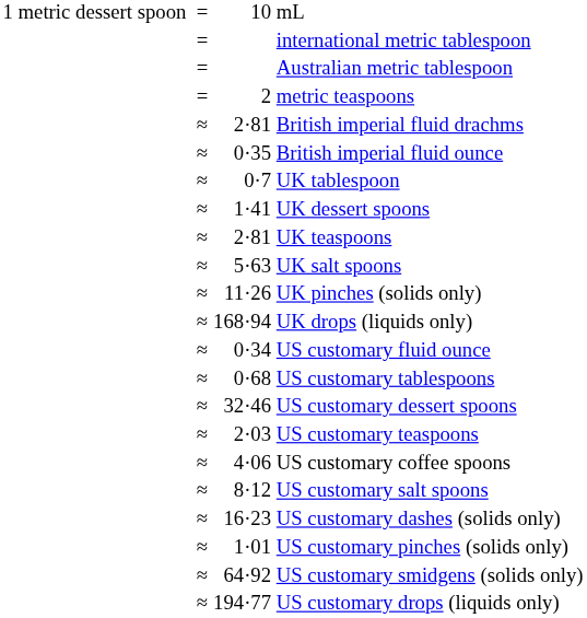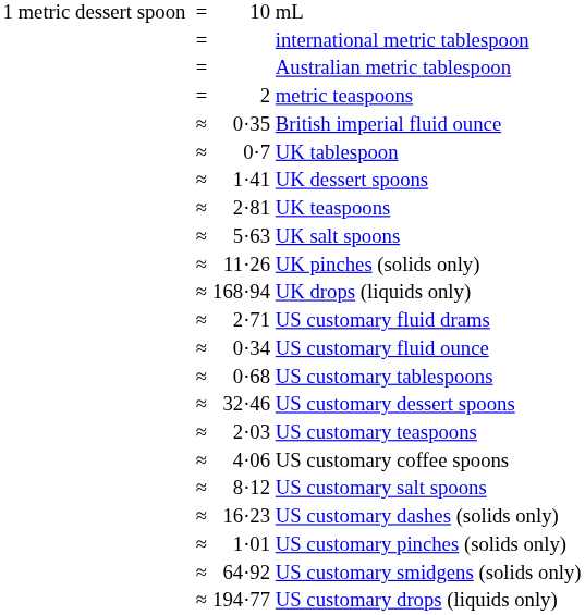 <table>
 <tr>
 <td>1 metric dessert spoon </td>
 <td>=</td>
 <td align=right>10</td>
 <td>mL</td>
 </tr>
 <tr>
 <td></td>
 <td>=</td>
 <td align=right></td>
 <td><a href='#'>international metric tablespoon</a></td>
 </tr>
 <tr>
 <td></td>
 <td>=</td>
 <td align=right></td>
 <td><a href='#'>Australian metric tablespoon</a></td>
 </tr>
 <tr>
 <td></td>
 <td>=</td>
 <td align=right>2</td>
 <td><a href='#'>metric teaspoons</a></td>
-</tr>
-<tr>
-<td></td>
-<td>≈</td>
-<td align=right>2·81</td>
-<td><a href='#'>British imperial fluid drachms</a></td>
 </tr>
 <tr>
 <td></td>
 <td>≈</td>
 <td align=right>0·35</td>
 <td><a href='#'>British imperial fluid ounce</a></td>
 </tr>
 <tr>
 <td></td>
 <td>≈</td>
 <td align=right>0·7</td>
 <td><a href='#'>UK tablespoon</a></td>
 </tr>
 <tr>
 <td></td>
 <td>≈</td>
 <td align=right>1·41</td>
 <td><a href='#'>UK dessert spoons</a></td>
 </tr>
 <tr>
 <td></td>
 <td>≈</td>
 <td align=right>2·81</td>
 <td><a href='#'>UK teaspoons</a></td>
 </tr>
 <tr>
 <td></td>
 <td>≈</td>
 <td align=right>5·63</td>
 <td><a href='#'>UK salt spoons</a></td>
 </tr>
 <tr>
 <td></td>
 <td>≈</td>
 <td align=right>11·26</td>
 <td><a href='#'>UK pinches</a> (solids only)</td>
 </tr>
 <tr>
 <td></td>
 <td>≈</td>
 <td align=right>168·94</td>
 <td><a href='#'>UK drops</a> (liquids only)</td>
+</tr>
+<tr>
+<td></td>
+<td>≈</td>
+<td align=right>2·71</td>
+<td><a href='#'>US customary fluid drams</a></td>
 </tr>
 <tr>
 <td></td>
 <td>≈</td>
 <td align=right>0·34</td>
 <td><a href='#'>US customary fluid ounce</a></td>
 </tr>
 <tr>
 <td></td>
 <td>≈</td>
 <td align=right>0·68</td>
 <td><a href='#'>US customary tablespoons</a></td>
 </tr>
 <tr>
 <td></td>
 <td>≈</td>
 <td align=right>32·46</td>
 <td><a href='#'>US customary dessert spoons</a></td>
 </tr>
 <tr>
 <td></td>
 <td>≈</td>
 <td align=right>2·03</td>
 <td><a href='#'>US customary teaspoons</a></td>
 </tr>
 <tr>
 <td></td>
 <td>≈</td>
 <td align=right>4·06</td>
 <td>US customary coffee spoons</td>
 </tr>
 <tr>
 <td></td>
 <td>≈</td>
 <td align=right>8·12</td>
 <td><a href='#'>US customary salt spoons</a></td>
 </tr>
 <tr>
 <td></td>
 <td>≈</td>
 <td align=right>16·23</td>
 <td><a href='#'>US customary dashes</a> (solids only)</td>
 </tr>
 <tr>
 <td></td>
 <td>≈</td>
 <td align=right>1·01</td>
 <td><a href='#'>US customary pinches</a> (solids only)</td>
 </tr>
 <tr>
 <td></td>
 <td>≈</td>
 <td align=right>64·92</td>
 <td><a href='#'>US customary smidgens</a> (solids only)</td>
 </tr>
 <tr>
 <td></td>
 <td>≈</td>
 <td align=right>194·77</td>
 <td><a href='#'>US customary drops</a> (liquids only)</td>
 </tr>
 </table>
